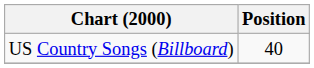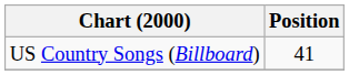 <table class="wikitable sortable">
 <tr>
 <th scope="col">Chart (2000)</th>
 <th scope="col">Position</th>
 </tr>
 <tr>
 <td>US <a href='#'>Country Songs</a> (<em><a href='#'>Billboard</a></em>)</td>
-<td align="center">40</td>
+<td align="center">41</td>
 </tr>
 <tr>
 </tr>
 </table>
